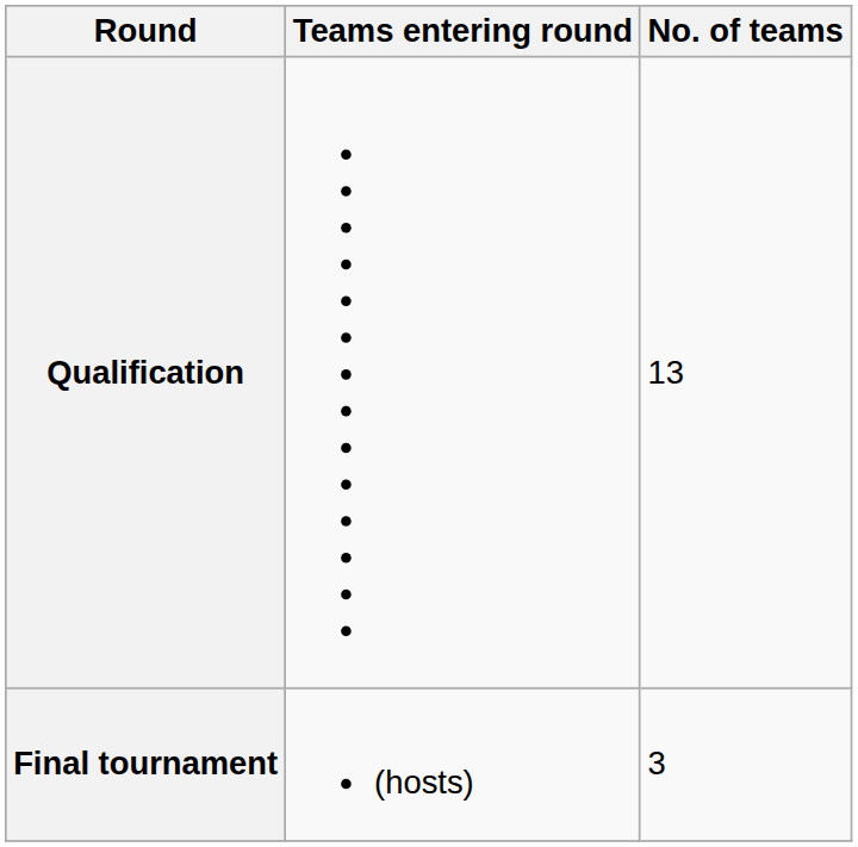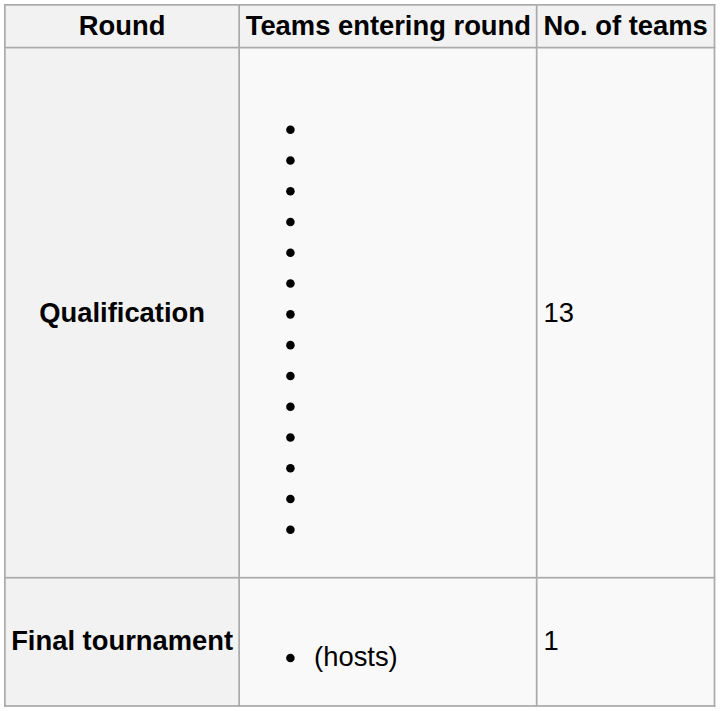 <table class="wikitable">
 <tr>
 <th>Round</th>
 <th>Teams entering round</th>
 <th>No. of teams</th>
 </tr>
 <tr>
 <th>Qualification</th>
 <td><br><ul><li></li><li></li><li></li><li></li><li></li><li></li><li></li><li></li><li></li><li></li><li></li><li></li><li></li><li></li></ul></td>
 <td>13</td>
 </tr>
 <tr>
 <th>Final tournament</th>
 <td><br><ul><li> (hosts)</li></ul></td>
-<td>3</td>
+<td>1</td>
 </tr>
 </table>
